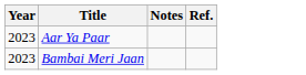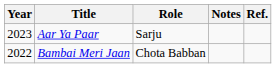 <table class="wikitable sortable">
 <tr>
 <th>Year</th>
 <th>Title</th>
+<th>Role</th>
 <th class="unsortable">Notes</th>
 <th class="unsortable">Ref.</th>
 </tr>
 <tr>
 <td>2023</td>
 <td><em><a href='#'>Aar Ya Paar</a></em></td>
+<td>Sarju</td>
 <td></td>
 <td></td>
 </tr>
 <tr>
-<td>2023</td>
+<td>2022</td>
 <td><em><a href='#'>Bambai Meri Jaan</a></em></td>
+<td>Chota Babban</td>
 <td></td>
 <td></td>
 </tr>
 </table>
